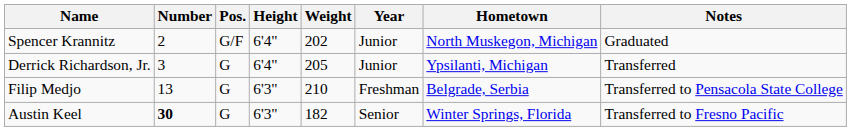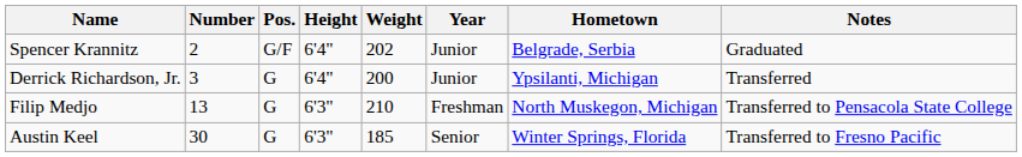 <table class="wikitable sortable" border="1">
 <tr>
 <th>Name</th>
 <th>Number</th>
 <th>Pos.</th>
 <th>Height</th>
 <th>Weight</th>
 <th>Year</th>
 <th>Hometown</th>
 <th class="unsortable">Notes</th>
 </tr>
 <tr>
 <td>Spencer Krannitz</td>
 <td>2</td>
 <td>G/F</td>
 <td>6'4"</td>
 <td>202</td>
 <td>Junior</td>
-<td><a href='#'>North Muskegon, Michigan</a></td>
+<td><a href='#'>Belgrade, Serbia</a></td>
 <td>Graduated</td>
 </tr>
 <tr>
 <td>Derrick Richardson, Jr.</td>
 <td>3</td>
 <td>G</td>
 <td>6'4"</td>
-<td>205</td>
+<td>200</td>
 <td>Junior</td>
 <td><a href='#'>Ypsilanti, Michigan</a></td>
 <td>Transferred</td>
 </tr>
 <tr>
 <td>Filip Medjo</td>
 <td>13</td>
 <td>G</td>
 <td>6'3"</td>
 <td>210</td>
 <td>Freshman</td>
-<td><a href='#'>Belgrade, Serbia</a></td>
+<td><a href='#'>North Muskegon, Michigan</a></td>
 <td>Transferred to <a href='#'>Pensacola State College</a></td>
 </tr>
 <tr>
 <td>Austin Keel</td>
-<td><strong>30</strong></td>
+<td>30</td>
 <td>G</td>
 <td>6'3"</td>
-<td>182</td>
+<td>185</td>
 <td>Senior</td>
 <td><a href='#'>Winter Springs, Florida</a></td>
 <td>Transferred to <a href='#'>Fresno Pacific</a></td>
 </tr>
 </table>
